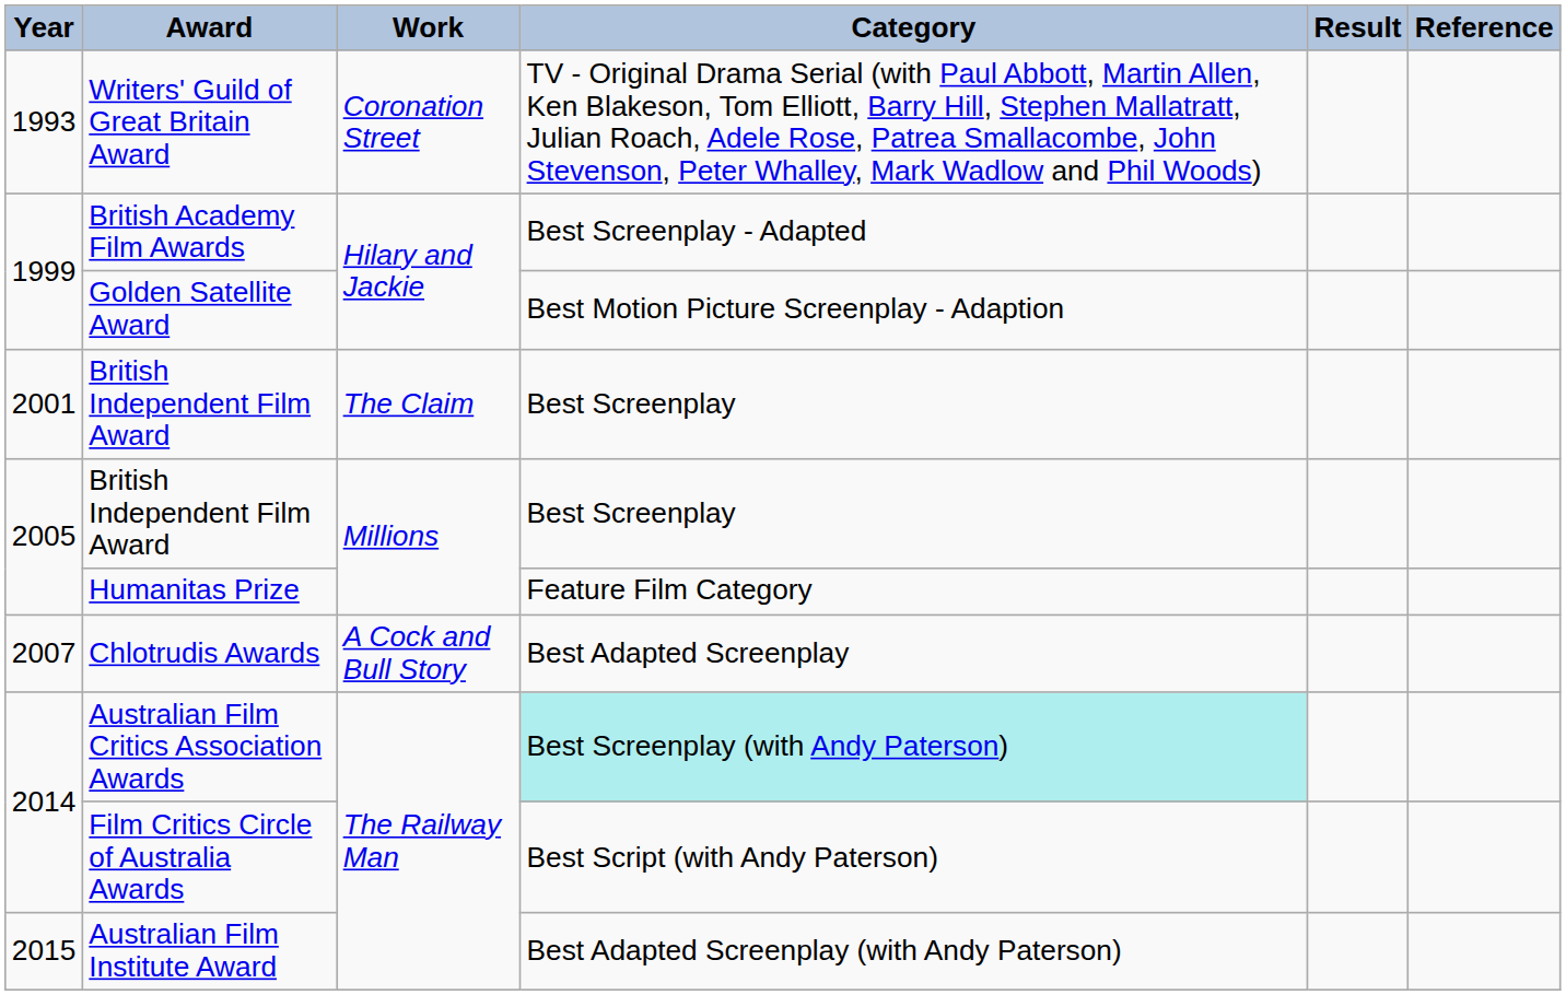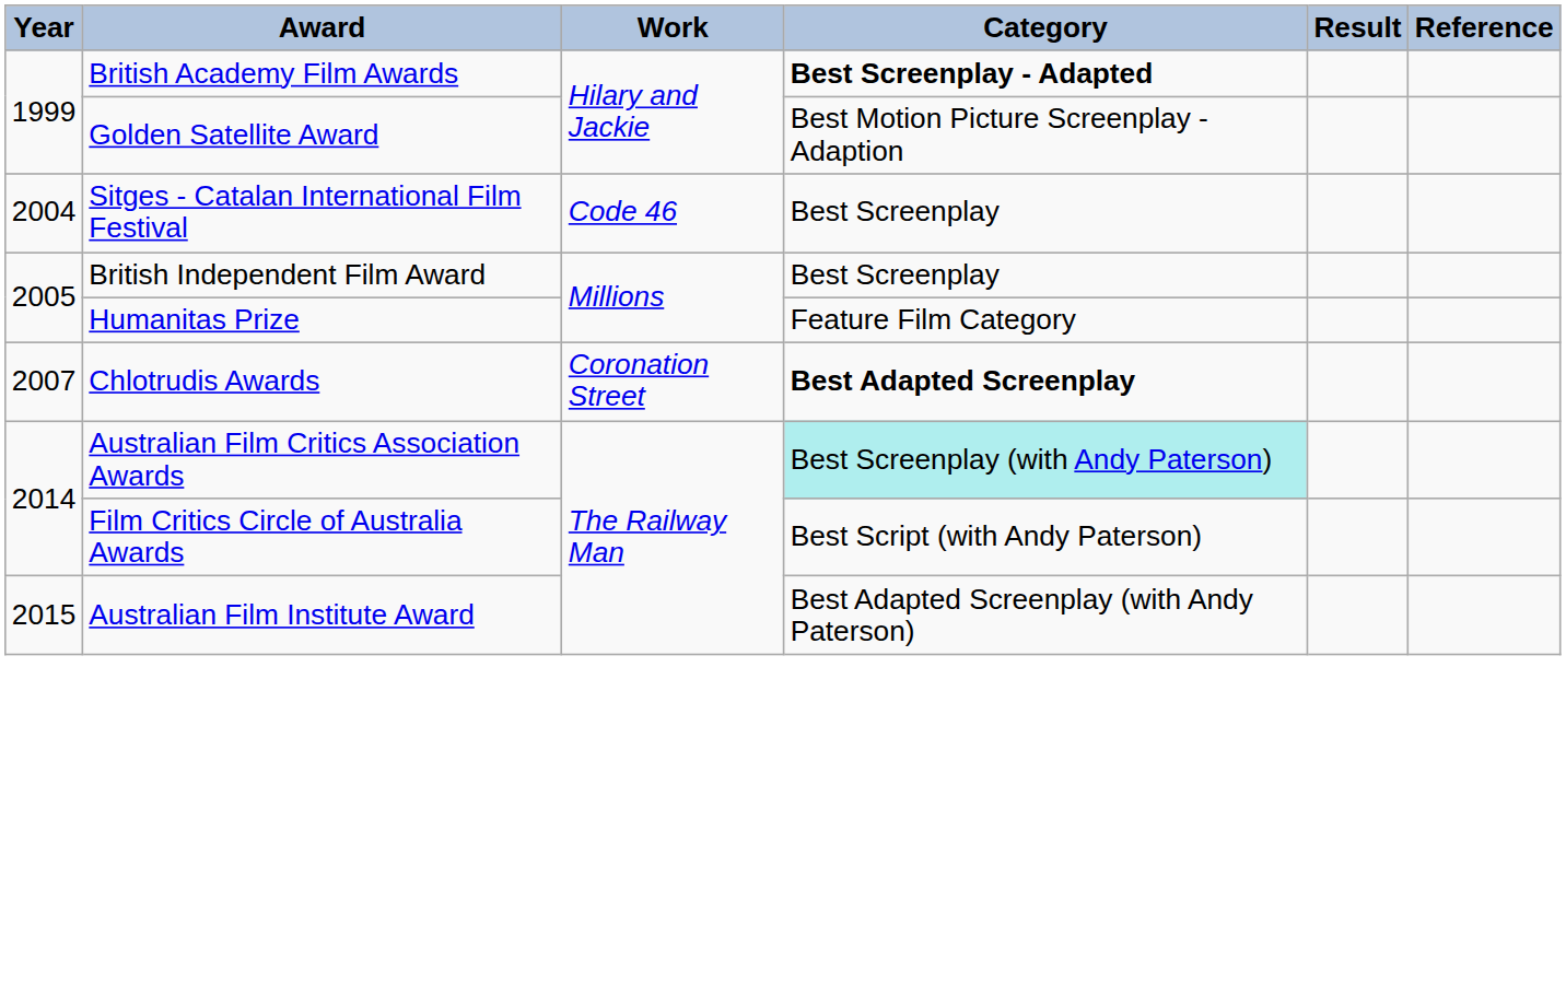 <table class="wikitable" style="font-size:100%">
 <tr style="text-align:center;">
 <th style="background:#B0C4DE;">Year</th>
 <th style="background:#B0C4DE;">Award</th>
 <th style="background:#B0C4DE;">Work</th>
 <th style="background:#B0C4DE;">Category</th>
 <th style="background:#B0C4DE;">Result</th>
 <th style="background:#B0C4DE;">Reference</th>
 </tr>
 <tr>
-<td>1993</td>
-<td><a href='#'>Writers' Guild of Great Britain Award</a></td>
-<td><em><a href='#'>Coronation Street</a></em></td>
-<td>TV - Original Drama Serial (with <a href='#'>Paul Abbott</a>, <a href='#'>Martin Allen</a>, Ken Blakeson, Tom Elliott, <a href='#'>Barry Hill</a>, <a href='#'>Stephen Mallatratt</a>, Julian Roach, <a href='#'>Adele Rose</a>, <a href='#'>Patrea Smallacombe</a>, <a href='#'>John Stevenson</a>, <a href='#'>Peter Whalley</a>, <a href='#'>Mark Wadlow</a> and <a href='#'>Phil Woods</a>)</td>
-<td></td>
-<td></td>
-</tr>
-<tr>
 <td rowspan="2">1999</td>
 <td><a href='#'>British Academy Film Awards</a></td>
 <td rowspan="2"><em><a href='#'>Hilary and Jackie</a></em></td>
-<td>Best Screenplay - Adapted</td>
+<td><strong>Best Screenplay - Adapted</strong></td>
 <td></td>
 <td></td>
 </tr>
 <tr>
 <td><a href='#'>Golden Satellite Award</a></td>
 <td>Best Motion Picture Screenplay - Adaption</td>
 <td></td>
 <td></td>
 </tr>
 <tr>
-<td>2001</td>
-<td><a href='#'>British Independent Film Award</a></td>
-<td><em><a href='#'>The Claim</a></em></td>
+<td>2004</td>
+<td><a href='#'>Sitges - Catalan International Film Festival</a></td>
+<td><em><a href='#'>Code 46</a></em></td>
 <td>Best Screenplay</td>
 <td></td>
 <td></td>
 </tr>
 <tr>
 <td rowspan="2">2005</td>
 <td>British Independent Film Award</td>
 <td rowspan="2"><em><a href='#'>Millions</a></em></td>
 <td>Best Screenplay</td>
 <td></td>
 <td></td>
 </tr>
 <tr>
 <td><a href='#'>Humanitas Prize</a></td>
 <td>Feature Film Category</td>
 <td></td>
 <td></td>
 </tr>
 <tr>
 <td>2007</td>
 <td><a href='#'>Chlotrudis Awards</a></td>
-<td><em><a href='#'>A Cock and Bull Story</a></em></td>
-<td>Best Adapted Screenplay</td>
+<td><em><a href='#'>Coronation Street</a></em></td>
+<td><strong>Best Adapted Screenplay</strong></td>
 <td></td>
 <td></td>
 </tr>
 <tr>
 <td rowspan="2">2014</td>
 <td><a href='#'>Australian Film Critics Association Awards</a></td>
 <td rowspan="3"><em><a href='#'>The Railway Man</a></em></td>
 <td style="background: paleturquoise;">Best Screenplay (with <a href='#'>Andy Paterson</a>)</td>
 <td></td>
 <td></td>
 </tr>
 <tr>
 <td><a href='#'>Film Critics Circle of Australia Awards</a></td>
 <td>Best Script (with Andy Paterson)</td>
 <td></td>
 <td></td>
 </tr>
 <tr>
 <td>2015</td>
 <td><a href='#'>Australian Film Institute Award</a></td>
 <td>Best Adapted Screenplay (with Andy Paterson)</td>
 <td></td>
 <td></td>
 </tr>
 </table>
